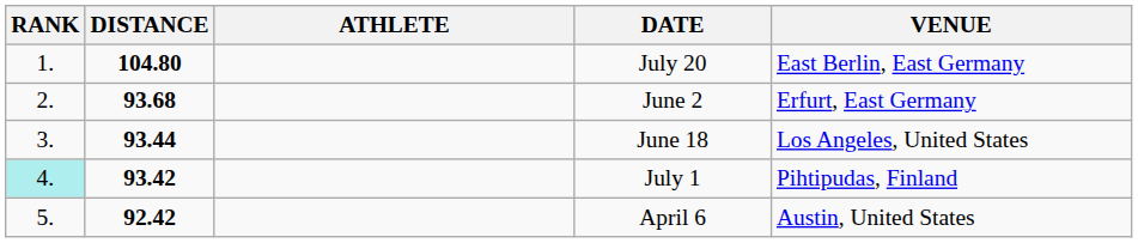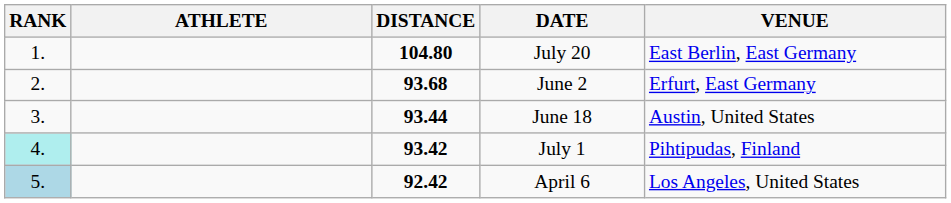 <table class="wikitable" style="border-collapse: collapse; font-size: 90%;">
 <tr>
 <th>RANK</th>
+<th align="center" style="width: 15em">ATHLETE</th>
 <th align="center" style="width: 5em">DISTANCE</th>
-<th align="center" style="width: 15em">ATHLETE</th>
 <th align="center" style="width: 8em">DATE</th>
 <th align="center" style="width: 15em">VENUE</th>
 </tr>
 <tr>
 <td align="center">1.</td>
+<td></td>
 <td align="center"><strong>104.80</strong></td>
-<td></td>
 <td align="center">July 20</td>
 <td><a href='#'>East Berlin</a>, <a href='#'>East Germany</a></td>
 </tr>
 <tr>
 <td align="center">2.</td>
+<td></td>
 <td align="center"><strong>93.68</strong></td>
-<td></td>
 <td align="center">June 2</td>
 <td><a href='#'>Erfurt</a>, <a href='#'>East Germany</a></td>
 </tr>
 <tr>
 <td align="center">3.</td>
+<td></td>
 <td align="center"><strong>93.44</strong></td>
-<td></td>
 <td align="center">June 18</td>
-<td><a href='#'>Los Angeles</a>, United States</td>
+<td><a href='#'>Austin</a>, United States</td>
 </tr>
 <tr>
 <td align="center" style="background: paleturquoise;">4.</td>
+<td></td>
 <td align="center"><strong>93.42</strong></td>
-<td></td>
 <td align="center">July 1</td>
 <td><a href='#'>Pihtipudas</a>, <a href='#'>Finland</a></td>
 </tr>
 <tr>
-<td align="center">5.</td>
+<td align="center" style="background: lightblue;">5.</td>
+<td></td>
 <td align="center"><strong>92.42</strong></td>
-<td></td>
 <td align="center">April 6</td>
-<td><a href='#'>Austin</a>, United States</td>
+<td><a href='#'>Los Angeles</a>, United States</td>
 </tr>
 </table>
